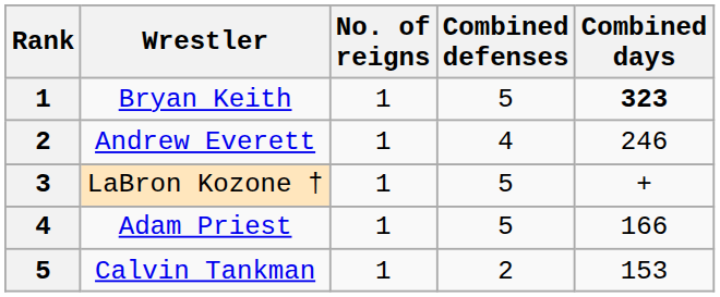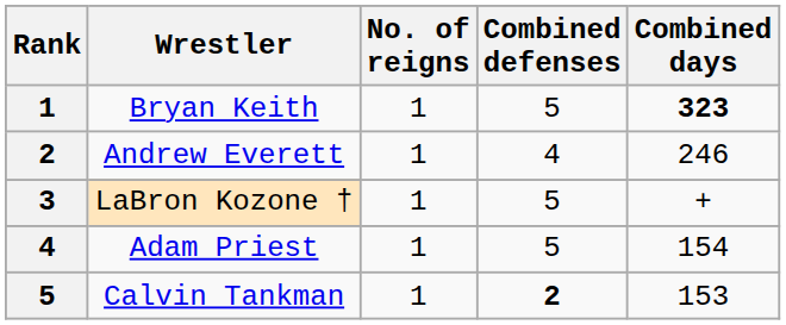 <table class="wikitable sortable" style="text-align: center">
 <tr>
 <th>Rank</th>
 <th>Wrestler</th>
 <th>No. of<br>reigns</th>
 <th>Combined<br>defenses</th>
 <th>Combined<br>days</th>
 </tr>
 <tr>
 <th>1</th>
 <td><a href='#'>Bryan Keith</a></td>
 <td>1</td>
 <td>5</td>
 <td><strong>323</strong></td>
 </tr>
 <tr>
 <th>2</th>
 <td><a href='#'>Andrew Everett</a></td>
 <td>1</td>
 <td>4</td>
 <td>246</td>
 </tr>
 <tr>
 <th>3</th>
 <td style="background-color:#FFE6BD">LaBron Kozone †</td>
 <td>1</td>
 <td>5</td>
 <td>+</td>
 </tr>
 <tr>
 <th>4</th>
 <td><a href='#'>Adam Priest</a></td>
 <td>1</td>
 <td>5</td>
-<td>166</td>
+<td>154</td>
 </tr>
 <tr>
 <th>5</th>
 <td><a href='#'>Calvin Tankman</a></td>
 <td>1</td>
-<td>2</td>
+<td><strong>2</strong></td>
 <td>153</td>
 </tr>
 </table>
